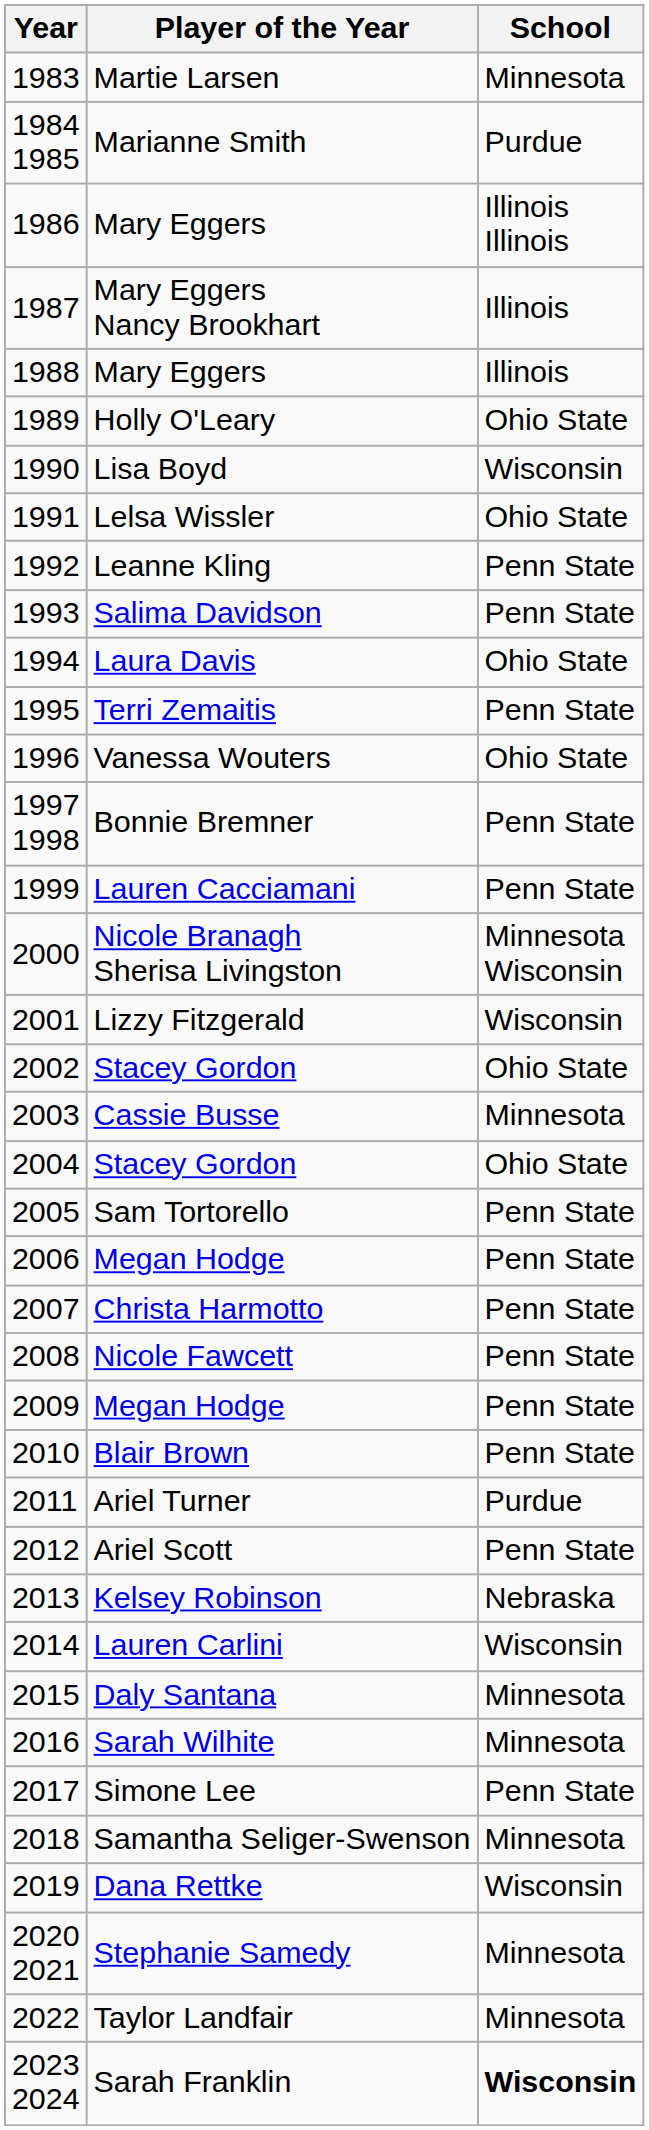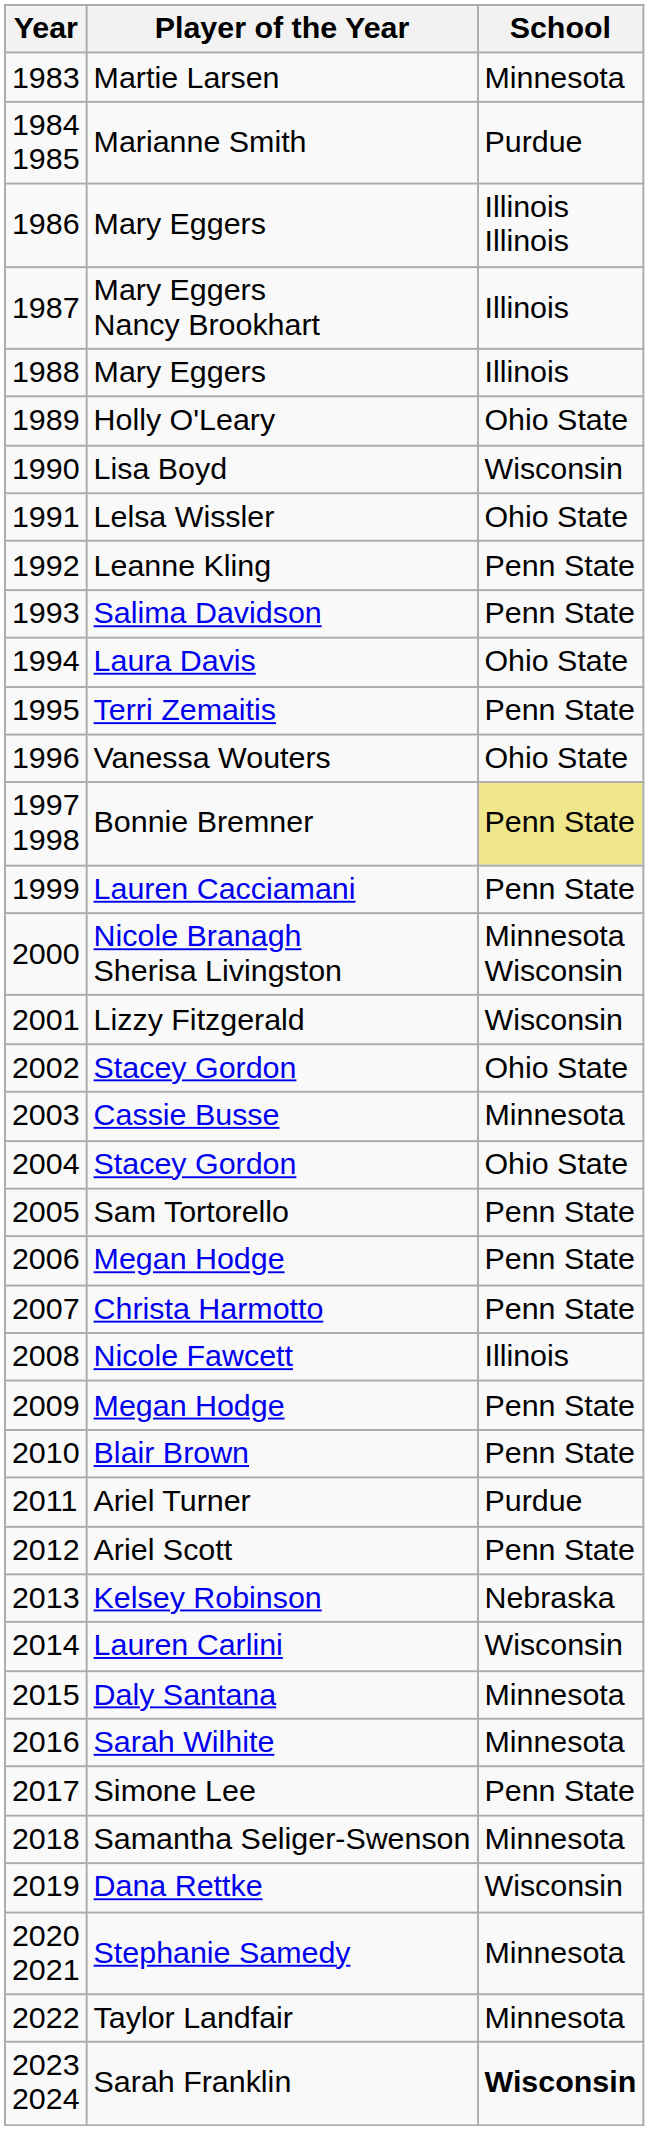 <table class="wikitable">
 <tr>
 <th>Year</th>
 <th>Player of the Year</th>
 <th>School</th>
 </tr>
 <tr>
 <td>1983</td>
 <td>Martie Larsen</td>
 <td>Minnesota</td>
 </tr>
 <tr>
 <td>1984<br>1985</td>
 <td>Marianne Smith</td>
 <td>Purdue</td>
 </tr>
 <tr>
 <td>1986</td>
 <td>Mary Eggers</td>
 <td>Illinois<br>Illinois</td>
 </tr>
 <tr>
 <td>1987</td>
 <td>Mary Eggers<br>Nancy Brookhart</td>
 <td>Illinois</td>
 </tr>
 <tr>
 <td>1988</td>
 <td>Mary Eggers</td>
 <td>Illinois</td>
 </tr>
 <tr>
 <td>1989</td>
 <td>Holly O'Leary</td>
 <td>Ohio State</td>
 </tr>
 <tr>
 <td>1990</td>
 <td>Lisa Boyd</td>
 <td>Wisconsin</td>
 </tr>
 <tr>
 <td>1991</td>
 <td>Lelsa Wissler</td>
 <td>Ohio State</td>
 </tr>
 <tr>
 <td>1992</td>
 <td>Leanne Kling</td>
 <td>Penn State</td>
 </tr>
 <tr>
 <td>1993</td>
 <td><a href='#'>Salima Davidson</a></td>
 <td>Penn State</td>
 </tr>
 <tr>
 <td>1994</td>
 <td><a href='#'>Laura Davis</a></td>
 <td>Ohio State</td>
 </tr>
 <tr>
 <td>1995</td>
 <td><a href='#'>Terri Zemaitis</a></td>
 <td>Penn State</td>
 </tr>
 <tr>
 <td>1996</td>
 <td>Vanessa Wouters</td>
 <td>Ohio State</td>
 </tr>
 <tr>
 <td>1997<br>1998</td>
 <td>Bonnie Bremner</td>
-<td>Penn State</td>
+<td style="background: khaki;">Penn State</td>
 </tr>
 <tr>
 <td>1999</td>
 <td><a href='#'>Lauren Cacciamani</a></td>
 <td>Penn State</td>
 </tr>
 <tr>
 <td>2000</td>
 <td><a href='#'>Nicole Branagh</a><br>Sherisa Livingston</td>
 <td>Minnesota<br>Wisconsin</td>
 </tr>
 <tr>
 <td>2001</td>
 <td>Lizzy Fitzgerald</td>
 <td>Wisconsin</td>
 </tr>
 <tr>
 <td>2002</td>
 <td><a href='#'>Stacey Gordon</a></td>
 <td>Ohio State</td>
 </tr>
 <tr>
 <td>2003</td>
 <td><a href='#'>Cassie Busse</a></td>
 <td>Minnesota</td>
 </tr>
 <tr>
 <td>2004</td>
 <td><a href='#'>Stacey Gordon</a></td>
 <td>Ohio State</td>
 </tr>
 <tr>
 <td>2005</td>
 <td>Sam Tortorello</td>
 <td>Penn State</td>
 </tr>
 <tr>
 <td>2006</td>
 <td><a href='#'>Megan Hodge</a></td>
 <td>Penn State</td>
 </tr>
 <tr>
 <td>2007</td>
 <td><a href='#'>Christa Harmotto</a></td>
 <td>Penn State</td>
 </tr>
 <tr>
 <td>2008</td>
 <td><a href='#'>Nicole Fawcett</a></td>
-<td>Penn State</td>
+<td>Illinois</td>
 </tr>
 <tr>
 <td>2009</td>
 <td><a href='#'>Megan Hodge</a></td>
 <td>Penn State</td>
 </tr>
 <tr>
 <td>2010</td>
 <td><a href='#'>Blair Brown</a></td>
 <td>Penn State</td>
 </tr>
 <tr>
 <td>2011</td>
 <td>Ariel Turner</td>
 <td>Purdue</td>
 </tr>
 <tr>
 <td>2012</td>
 <td>Ariel Scott</td>
 <td>Penn State</td>
 </tr>
 <tr>
 <td>2013</td>
 <td><a href='#'>Kelsey Robinson</a></td>
 <td>Nebraska</td>
 </tr>
 <tr>
 <td>2014</td>
 <td><a href='#'>Lauren Carlini</a></td>
 <td>Wisconsin</td>
 </tr>
 <tr>
 <td>2015</td>
 <td><a href='#'>Daly Santana</a></td>
 <td>Minnesota</td>
 </tr>
 <tr>
 <td>2016</td>
 <td><a href='#'>Sarah Wilhite</a></td>
 <td>Minnesota</td>
 </tr>
 <tr>
 <td>2017</td>
 <td>Simone Lee</td>
 <td>Penn State</td>
 </tr>
 <tr>
 <td>2018</td>
 <td>Samantha Seliger-Swenson</td>
 <td>Minnesota</td>
 </tr>
 <tr>
 <td>2019</td>
 <td><a href='#'>Dana Rettke</a></td>
 <td>Wisconsin</td>
 </tr>
 <tr>
 <td>2020<br>2021</td>
 <td><a href='#'>Stephanie Samedy</a></td>
 <td>Minnesota</td>
 </tr>
 <tr>
 <td>2022</td>
 <td>Taylor Landfair</td>
 <td>Minnesota</td>
 </tr>
 <tr>
 <td>2023<br>2024</td>
 <td>Sarah Franklin</td>
 <td><strong>Wisconsin</strong></td>
 </tr>
 </table>
